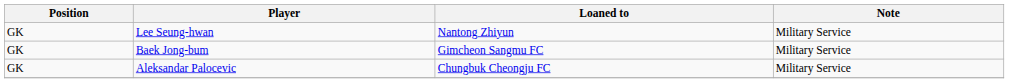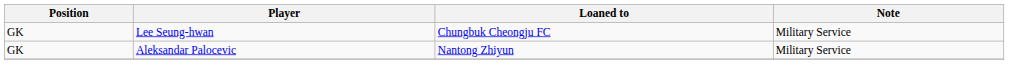 <table class="wikitable sortable" style="width:70%; text-align:center; font-size:100%; text-align:left;">
 <tr>
 <th>Position</th>
 <th>Player</th>
 <th>Loaned to</th>
 <th>Note</th>
 </tr>
 <tr>
 <td>GK</td>
 <td> <a href='#'>Lee Seung-hwan</a></td>
-<td> <a href='#'>Nantong Zhiyun</a></td>
-<td>Military Service</td>
-</tr>
-<tr>
-<td>GK</td>
-<td> <a href='#'>Baek Jong-bum</a></td>
-<td> <a href='#'>Gimcheon Sangmu FC</a></td>
+<td> <a href='#'>Chungbuk Cheongju FC</a></td>
 <td>Military Service</td>
 </tr>
 <tr>
 <td>GK</td>
 <td> <a href='#'>Aleksandar Palocevic</a></td>
-<td> <a href='#'>Chungbuk Cheongju FC</a></td>
+<td> <a href='#'>Nantong Zhiyun</a></td>
 <td>Military Service</td>
 </tr>
 <tr>
 </tr>
 </table>
